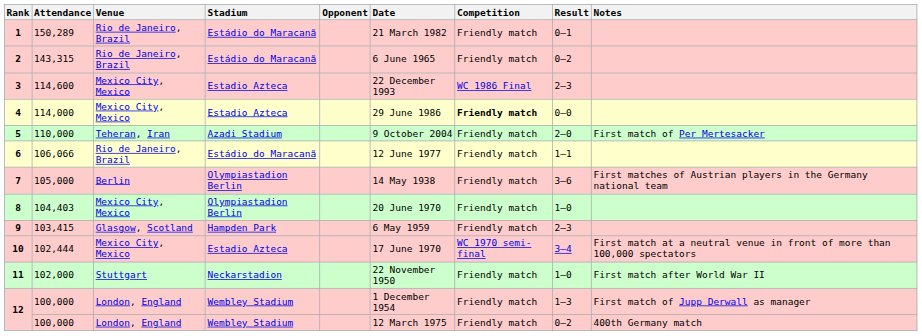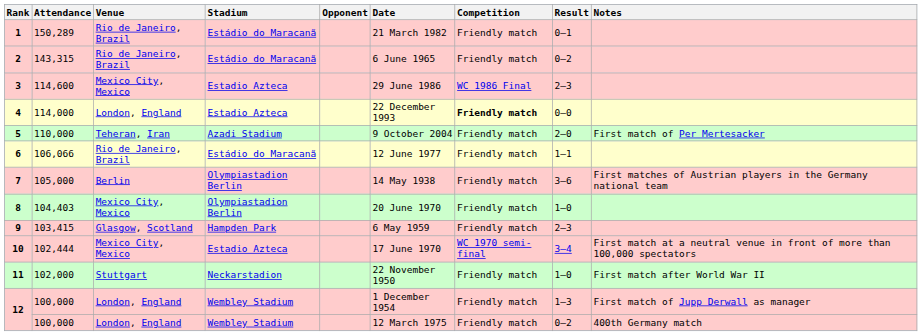 <table class="wikitable sortable zebra" style="text-align:left; background:#D0E7FF;">
 <tr class="hintergrundfarbe5">
 <th style="text-align:left">Rank</th>
 <th style="text-align:left">Attendance</th>
 <th style="text-align:left">Venue</th>
 <th style="text-align:left">Stadium</th>
 <th style="text-align:left">Opponent</th>
 <th style="text-align:left">Date</th>
 <th style="text-align:left">Competition</th>
 <th style="text-align:left">Result</th>
 <th style="text-align:left">Notes</th>
 </tr>
 <tr style="background:#FFCCCC">
 <td style="text-align:center" data-sort-value="001.1"><strong>1</strong></td>
 <td>150,289</td>
 <td><a href='#'>Rio de Janeiro</a>, <a href='#'>Brazil</a></td>
 <td><a href='#'>Estádio do Maracanã</a></td>
 <td></td>
 <td>21 March 1982</td>
 <td>Friendly match</td>
 <td>0–1</td>
 <td></td>
 </tr>
 <tr style="background:#FFCCCC">
 <td style="text-align:center" data-sort-value="002.1"><strong>2</strong></td>
 <td>143,315</td>
 <td><a href='#'>Rio de Janeiro</a>, <a href='#'>Brazil</a></td>
 <td><a href='#'>Estádio do Maracanã</a></td>
 <td></td>
 <td>6 June 1965</td>
 <td>Friendly match</td>
 <td>0–2</td>
 <td></td>
 </tr>
 <tr style="background:#FFCCCC">
 <td style="text-align:center" data-sort-value="003.1"><strong>3</strong></td>
 <td>114,600</td>
 <td><a href='#'>Mexico City</a>, <a href='#'>Mexico</a></td>
 <td><a href='#'>Estadio Azteca</a></td>
 <td></td>
-<td>22 December 1993</td>
+<td>29 June 1986</td>
 <td><a href='#'>WC 1986 Final</a></td>
 <td>2–3</td>
 <td></td>
 </tr>
 <tr style="background:#FFFFCC">
 <td style="text-align:center" data-sort-value="004.1"><strong>4</strong></td>
 <td>114,000</td>
-<td><a href='#'>Mexico City</a>, <a href='#'>Mexico</a></td>
+<td><a href='#'>London</a>, <a href='#'>England</a></td>
 <td><a href='#'>Estadio Azteca</a></td>
 <td></td>
-<td>29 June 1986</td>
+<td>22 December 1993</td>
 <td><strong>Friendly match</strong></td>
 <td>0–0</td>
 <td></td>
 </tr>
 <tr style="background:#CCFFCC">
 <td style="text-align:center" data-sort-value="005.1"><strong>5</strong></td>
 <td>110,000</td>
 <td><a href='#'>Teheran</a>, <a href='#'>Iran</a></td>
 <td><a href='#'>Azadi Stadium</a></td>
 <td></td>
 <td>9 October 2004</td>
 <td>Friendly match</td>
 <td>2–0</td>
 <td>First match of <a href='#'>Per Mertesacker</a></td>
 </tr>
 <tr style="background:#FFFFCC">
 <td style="text-align:center" data-sort-value="006.1"><strong>6</strong></td>
 <td>106,066</td>
 <td><a href='#'>Rio de Janeiro</a>, <a href='#'>Brazil</a></td>
 <td><a href='#'>Estádio do Maracanã</a></td>
 <td></td>
 <td>12 June 1977</td>
 <td>Friendly match</td>
 <td>1–1</td>
 <td></td>
 </tr>
 <tr style="background:#FFCCCC">
 <td style="text-align:center" data-sort-value="007.1"><strong>7</strong></td>
 <td>105,000</td>
 <td><a href='#'>Berlin</a></td>
 <td><a href='#'>Olympiastadion Berlin</a></td>
 <td></td>
 <td>14 May 1938</td>
 <td>Friendly match</td>
 <td>3–6</td>
 <td>First matches of Austrian players in the Germany national team</td>
 </tr>
 <tr style="background:#CCFFCC">
 <td style="text-align:center" data-sort-value="008.1"><strong>8</strong></td>
 <td>104,403</td>
 <td><a href='#'>Mexico City</a>, <a href='#'>Mexico</a></td>
 <td><a href='#'>Olympiastadion Berlin</a></td>
 <td></td>
 <td>20 June 1970</td>
 <td>Friendly match</td>
 <td>1–0</td>
 <td></td>
 </tr>
 <tr style="background:#FFCCCC">
 <td style="text-align:center" data-sort-value="009.1"><strong>9</strong></td>
 <td>103,415</td>
 <td><a href='#'>Glasgow</a>, <a href='#'>Scotland</a></td>
 <td><a href='#'>Hampden Park</a></td>
 <td></td>
 <td>6 May 1959</td>
 <td>Friendly match</td>
 <td>2–3</td>
 <td></td>
 </tr>
 <tr style="background:#FFCCCC">
 <td style="text-align:center" data-sort-value="010.1"><strong>10</strong></td>
 <td>102,444</td>
 <td><a href='#'>Mexico City</a>, <a href='#'>Mexico</a></td>
 <td><a href='#'>Estadio Azteca</a></td>
 <td></td>
 <td>17 June 1970</td>
 <td><a href='#'>WC 1970 semi-final</a></td>
 <td><a href='#'>3–4</a> </td>
 <td>First match at a neutral venue in front of more than 100,000 spectators</td>
 </tr>
 <tr style="background:#CCFFCC">
 <td style="text-align:center" data-sort-value="011.1"><strong>11</strong></td>
 <td>102,000</td>
 <td><a href='#'>Stuttgart</a></td>
 <td><a href='#'>Neckarstadion</a></td>
 <td></td>
 <td>22 November 1950</td>
 <td>Friendly match</td>
 <td>1–0</td>
 <td>First match after World War II</td>
 </tr>
 <tr style="background:#FFCCCC">
 <td rowspan="2" style="text-align:center" data-sort-value="012.1"><strong>12</strong></td>
 <td>100,000</td>
 <td><a href='#'>London</a>, <a href='#'>England</a></td>
 <td><a href='#'>Wembley Stadium</a></td>
 <td></td>
 <td>1 December 1954</td>
 <td>Friendly match</td>
 <td>1–3</td>
 <td>First match of <a href='#'>Jupp Derwall</a> as manager</td>
 </tr>
 <tr style="background:#FFCCCC">
 <td>100,000</td>
 <td><a href='#'>London</a>, <a href='#'>England</a></td>
 <td><a href='#'>Wembley Stadium</a></td>
 <td></td>
 <td>12 March 1975</td>
 <td>Friendly match</td>
 <td>0–2</td>
 <td>400th Germany match</td>
 </tr>
 </table>
